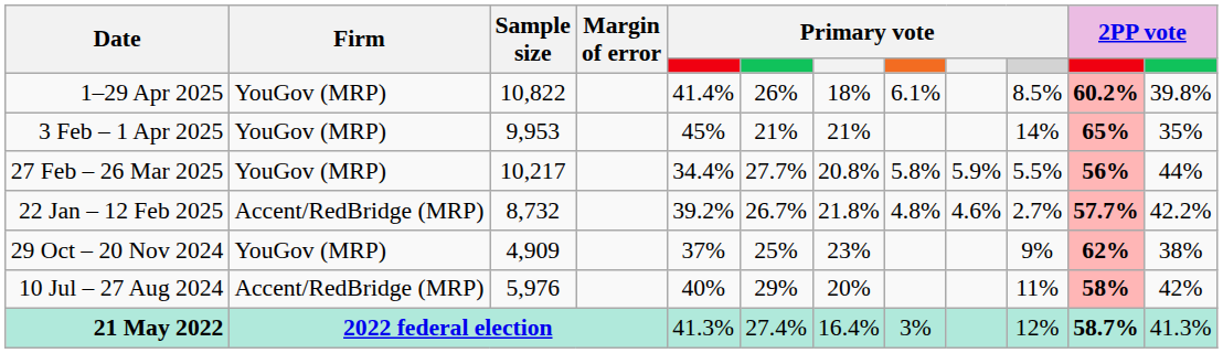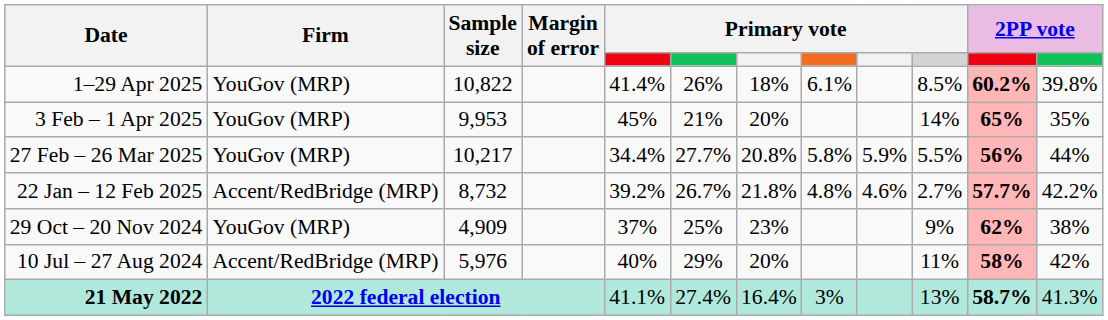 <table class="nowrap wikitable tpl-blanktable" style=text-align:center;font-size:90%>
 <tr>
 <th rowspan=2>Date</th>
 <th rowspan=2>Firm</th>
 <th rowspan=2>Sample<br>size</th>
 <th rowspan=2>Margin<br>of error</th>
 <th colspan=6>Primary vote</th>
 <th colspan=2 class=unsortable style=background:#ebbce3><a href='#'>2PP vote</a></th>
 </tr>
 <tr>
 <th style="background:#F00011"></th>
 <th style=background:#10C25B></th>
 <th style=background:></th>
 <th style=background:#f36c21></th>
 <th style=background:></th>
 <th style=background:lightgray></th>
 <th style="background:#F00011"></th>
 <th style=background:#10C25B></th>
 </tr>
 <tr>
 <td align=right>1–29 Apr 2025</td>
 <td align=left>YouGov (MRP)</td>
 <td>10,822</td>
 <td></td>
 <td>41.4%</td>
 <td>26%</td>
 <td>18%</td>
 <td>6.1%</td>
 <td></td>
 <td>8.5%</td>
 <th style="background:#FFB6B6">60.2%</th>
 <td>39.8%</td>
 </tr>
 <tr>
 <td align=right>3 Feb – 1 Apr 2025</td>
 <td align=left>YouGov (MRP)</td>
 <td>9,953</td>
 <td></td>
 <td>45%</td>
 <td>21%</td>
-<td>21%</td>
+<td>20%</td>
 <td></td>
 <td></td>
 <td>14%</td>
 <th style="background:#FFB6B6">65%</th>
 <td>35%</td>
 </tr>
 <tr>
 <td align=right>27 Feb – 26 Mar 2025</td>
 <td align=left>YouGov (MRP)</td>
 <td>10,217</td>
 <td></td>
 <td>34.4%</td>
 <td>27.7%</td>
 <td>20.8%</td>
 <td>5.8%</td>
 <td>5.9%</td>
 <td>5.5%</td>
 <th style="background:#FFB6B6">56%</th>
 <td>44%</td>
 </tr>
 <tr>
 <td align=right>22 Jan – 12 Feb 2025</td>
 <td align=left>Accent/RedBridge (MRP)</td>
 <td>8,732</td>
 <td></td>
 <td>39.2%</td>
 <td>26.7%</td>
 <td>21.8%</td>
 <td>4.8%</td>
 <td>4.6%</td>
 <td>2.7%</td>
 <th style="background:#FFB6B6">57.7%</th>
 <td>42.2%</td>
 </tr>
 <tr>
 <td align=right>29 Oct – 20 Nov 2024</td>
 <td align=left>YouGov (MRP)</td>
 <td>4,909</td>
 <td></td>
 <td>37%</td>
 <td>25%</td>
 <td>23%</td>
 <td></td>
 <td></td>
 <td>9%</td>
 <th style="background:#FFB6B6">62%</th>
 <td>38%</td>
 </tr>
 <tr>
 <td align=right>10 Jul – 27 Aug 2024</td>
 <td align=left>Accent/RedBridge (MRP)</td>
 <td>5,976</td>
 <td></td>
 <td>40%</td>
 <td>29%</td>
 <td>20%</td>
 <td></td>
 <td></td>
 <td>11%</td>
 <th style="background:#FFB6B6">58%</th>
 <td>42%</td>
 </tr>
 <tr style="background:#b0e9db">
 <td style="text-align:right" data-sort-value="21-May-2022"><strong>21 May 2022</strong></td>
 <td colspan="3" style="text-align:center"><strong><a href='#'>2022 federal election</a></strong></td>
-<td>41.3%</td>
+<td>41.1%</td>
 <td>27.4%</td>
 <td>16.4%</td>
 <td>3%</td>
 <td></td>
-<td>12%</td>
+<td>13%</td>
 <td><strong>58.7%</strong></td>
 <td>41.3%</td>
 </tr>
 </table>
